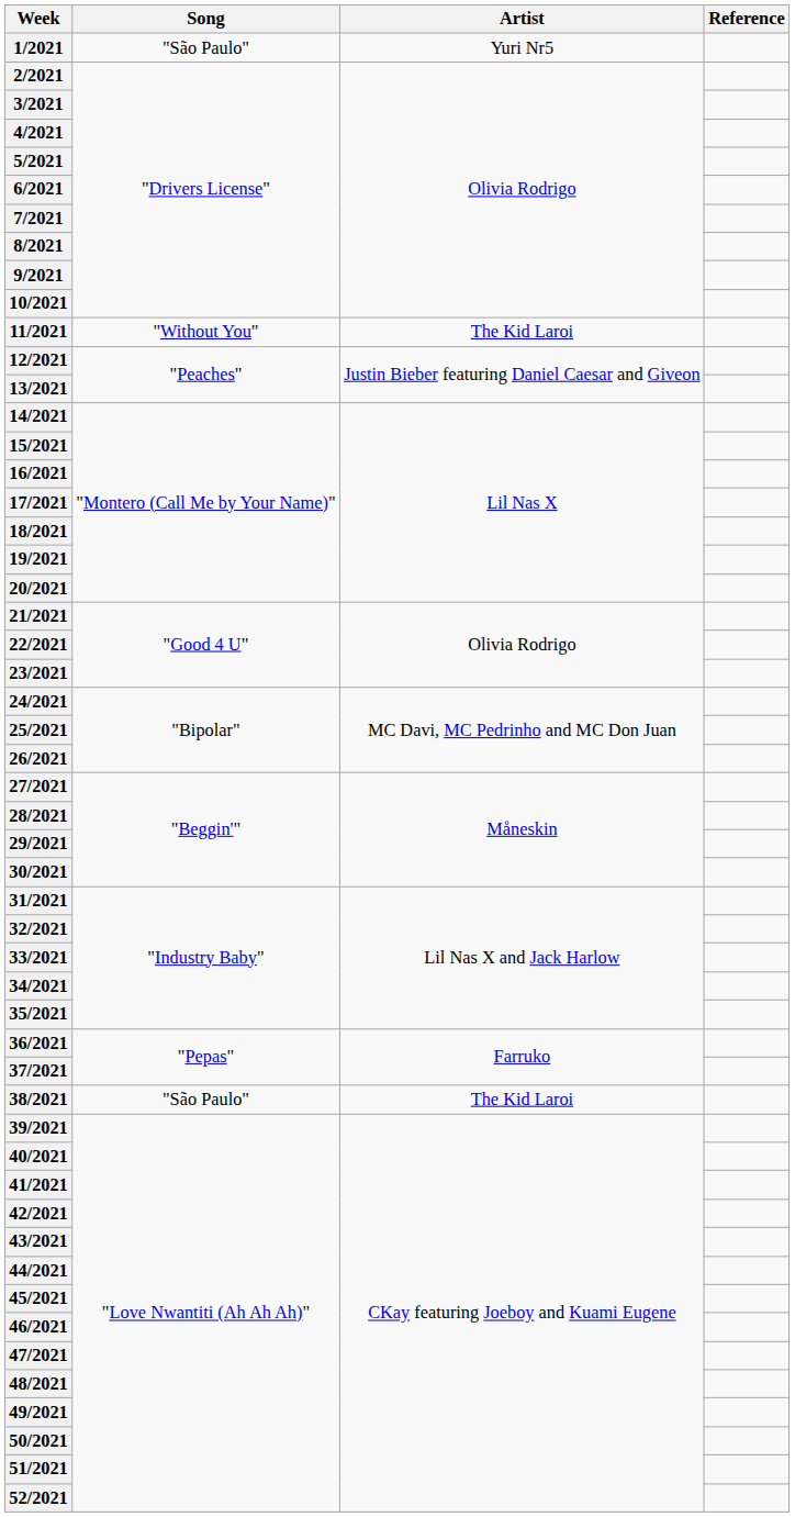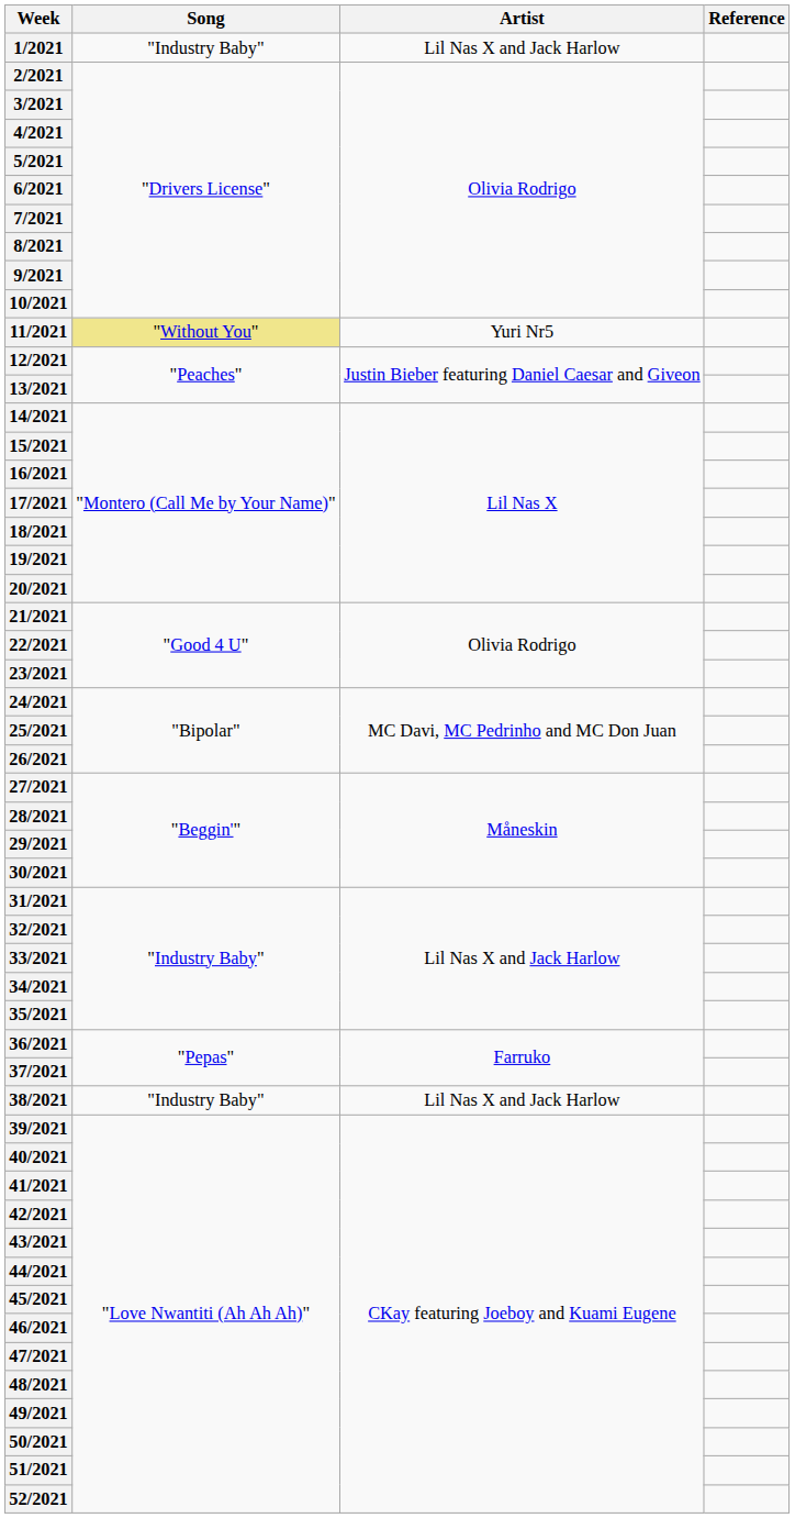 <table class="wikitable plainrowheaders" style="text-align:center">
 <tr>
 <th>Week</th>
 <th>Song</th>
 <th>Artist</th>
 <th>Reference</th>
 </tr>
 <tr>
 <th scope="row">1/2021</th>
-<td>"São Paulo"</td>
-<td>Yuri Nr5</td>
+<td>"Industry Baby"</td>
+<td>Lil Nas X and Jack Harlow</td>
 <td></td>
 </tr>
 <tr>
 <th scope="row">2/2021</th>
 <td rowspan="9">"<a href='#'>Drivers License</a>"</td>
 <td rowspan="9"><a href='#'>Olivia Rodrigo</a></td>
 <td></td>
 </tr>
 <tr>
 <th scope="row">3/2021</th>
 <td></td>
 </tr>
 <tr>
 <th scope="row">4/2021</th>
 <td></td>
 </tr>
 <tr>
 <th scope="row">5/2021</th>
 <td></td>
 </tr>
 <tr>
 <th scope="row">6/2021</th>
 <td></td>
 </tr>
 <tr>
 <th scope="row">7/2021</th>
 <td></td>
 </tr>
 <tr>
 <th scope="row">8/2021</th>
 <td></td>
 </tr>
 <tr>
 <th scope="row">9/2021</th>
 <td></td>
 </tr>
 <tr>
 <th scope="row">10/2021</th>
 <td></td>
 </tr>
 <tr>
 <th scope="row">11/2021</th>
-<td>"<a href='#'>Without You</a>"</td>
-<td><a href='#'>The Kid Laroi</a></td>
+<td style="background: khaki;">"<a href='#'>Without You</a>"</td>
+<td>Yuri Nr5</td>
 <td></td>
 </tr>
 <tr>
 <th scope="row">12/2021</th>
 <td rowspan="2">"<a href='#'>Peaches</a>"</td>
 <td rowspan="2"><a href='#'>Justin Bieber</a> featuring <a href='#'>Daniel Caesar</a> and <a href='#'>Giveon</a></td>
 <td></td>
 </tr>
 <tr>
 <th scope="row">13/2021</th>
 <td></td>
 </tr>
 <tr>
 <th scope="row">14/2021</th>
 <td rowspan="7">"<a href='#'>Montero (Call Me by Your Name)</a>"</td>
 <td rowspan="7"><a href='#'>Lil Nas X</a></td>
 <td></td>
 </tr>
 <tr>
 <th scope="row">15/2021</th>
 <td></td>
 </tr>
 <tr>
 <th scope="row">16/2021</th>
 <td></td>
 </tr>
 <tr>
 <th scope="row">17/2021</th>
 <td></td>
 </tr>
 <tr>
 <th scope="row">18/2021</th>
 <td></td>
 </tr>
 <tr>
 <th scope="row">19/2021</th>
 <td></td>
 </tr>
 <tr>
 <th scope="row">20/2021</th>
 <td></td>
 </tr>
 <tr>
 <th scope="row">21/2021</th>
 <td rowspan="3">"<a href='#'>Good 4 U</a>"</td>
 <td rowspan="3">Olivia Rodrigo</td>
 <td></td>
 </tr>
 <tr>
 <th scope="row">22/2021</th>
 <td></td>
 </tr>
 <tr>
 <th scope="row">23/2021</th>
 <td></td>
 </tr>
 <tr>
 <th scope="row">24/2021</th>
 <td rowspan="3">"Bipolar"</td>
 <td rowspan="3">MC Davi, <a href='#'>MC Pedrinho</a> and MC Don Juan</td>
 <td></td>
 </tr>
 <tr>
 <th scope="row">25/2021</th>
 <td></td>
 </tr>
 <tr>
 <th scope="row">26/2021</th>
 <td></td>
 </tr>
 <tr>
 <th scope="row">27/2021</th>
 <td rowspan="4">"<a href='#'>Beggin'</a>"</td>
 <td rowspan="4"><a href='#'>Måneskin</a></td>
 <td></td>
 </tr>
 <tr>
 <th scope="row">28/2021</th>
 <td></td>
 </tr>
 <tr>
 <th scope="row">29/2021</th>
 <td></td>
 </tr>
 <tr>
 <th scope="row">30/2021</th>
 <td></td>
 </tr>
 <tr>
 <th scope="row">31/2021</th>
 <td rowspan="5">"<a href='#'>Industry Baby</a>"</td>
 <td rowspan="5">Lil Nas X and <a href='#'>Jack Harlow</a></td>
 <td></td>
 </tr>
 <tr>
 <th scope="row">32/2021</th>
 <td></td>
 </tr>
 <tr>
 <th scope="row">33/2021</th>
 <td></td>
 </tr>
 <tr>
 <th scope="row">34/2021</th>
 <td></td>
 </tr>
 <tr>
 <th scope="row">35/2021</th>
 <td></td>
 </tr>
 <tr>
 <th scope="row">36/2021</th>
 <td rowspan="2">"<a href='#'>Pepas</a>"</td>
 <td rowspan="2"><a href='#'>Farruko</a></td>
 <td></td>
 </tr>
 <tr>
 <th scope="row">37/2021</th>
 <td></td>
 </tr>
 <tr>
 <th scope="row">38/2021</th>
-<td>"São Paulo"</td>
-<td><a href='#'>The Kid Laroi</a></td>
+<td>"Industry Baby"</td>
+<td>Lil Nas X and Jack Harlow</td>
 <td></td>
 </tr>
 <tr>
 <th scope="row">39/2021</th>
 <td rowspan="14">"<a href='#'>Love Nwantiti (Ah Ah Ah)</a>"</td>
 <td rowspan="14"><a href='#'>CKay</a> featuring <a href='#'>Joeboy</a> and <a href='#'>Kuami Eugene</a></td>
 <td></td>
 </tr>
 <tr>
 <th scope="row">40/2021</th>
 <td></td>
 </tr>
 <tr>
 <th scope="row">41/2021</th>
 <td></td>
 </tr>
 <tr>
 <th scope="row">42/2021</th>
 <td></td>
 </tr>
 <tr>
 <th scope="row">43/2021</th>
 <td></td>
 </tr>
 <tr>
 <th scope="row">44/2021</th>
 <td></td>
 </tr>
 <tr>
 <th scope="row">45/2021</th>
 <td></td>
 </tr>
 <tr>
 <th scope="row">46/2021</th>
 <td></td>
 </tr>
 <tr>
 <th scope="row">47/2021</th>
 <td></td>
 </tr>
 <tr>
 <th scope="row">48/2021</th>
 <td></td>
 </tr>
 <tr>
 <th scope="row">49/2021</th>
 <td></td>
 </tr>
 <tr>
 <th scope="row">50/2021</th>
 <td></td>
 </tr>
 <tr>
 <th scope="row">51/2021</th>
 <td></td>
 </tr>
 <tr>
 <th scope="row">52/2021</th>
 <td></td>
 </tr>
 </table>
